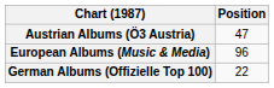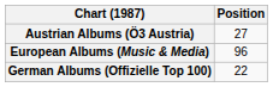 <table class="wikitable sortable plainrowheaders" style="text-align:center">
 <tr>
 <th scope="col">Chart (1987)</th>
 <th scope="col">Position</th>
 </tr>
 <tr>
 <th scope="row">Austrian Albums (Ö3 Austria)</th>
-<td>47</td>
+<td>27</td>
 </tr>
 <tr>
 <th scope="row">European Albums (<em>Music & Media</em>)</th>
 <td>96</td>
 </tr>
 <tr>
 <th scope="row">German Albums (Offizielle Top 100)</th>
 <td>22</td>
 </tr>
 </table>
